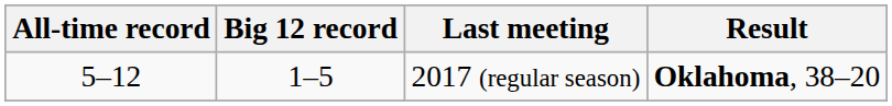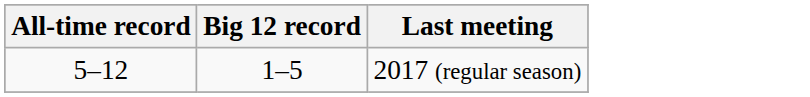 <table class="wikitable">
 <tr style="text-align:center;">
 <th>All-time record</th>
 <th>Big 12 record</th>
 <th>Last meeting</th>
-<th>Result</th>
 </tr>
 <tr style="text-align:center;">
 <td>5–12</td>
 <td>1–5</td>
 <td>2017 <small>(regular season)</small></td>
-<td><strong>Oklahoma</strong>, 38–20</td>
 </tr>
 </table>
